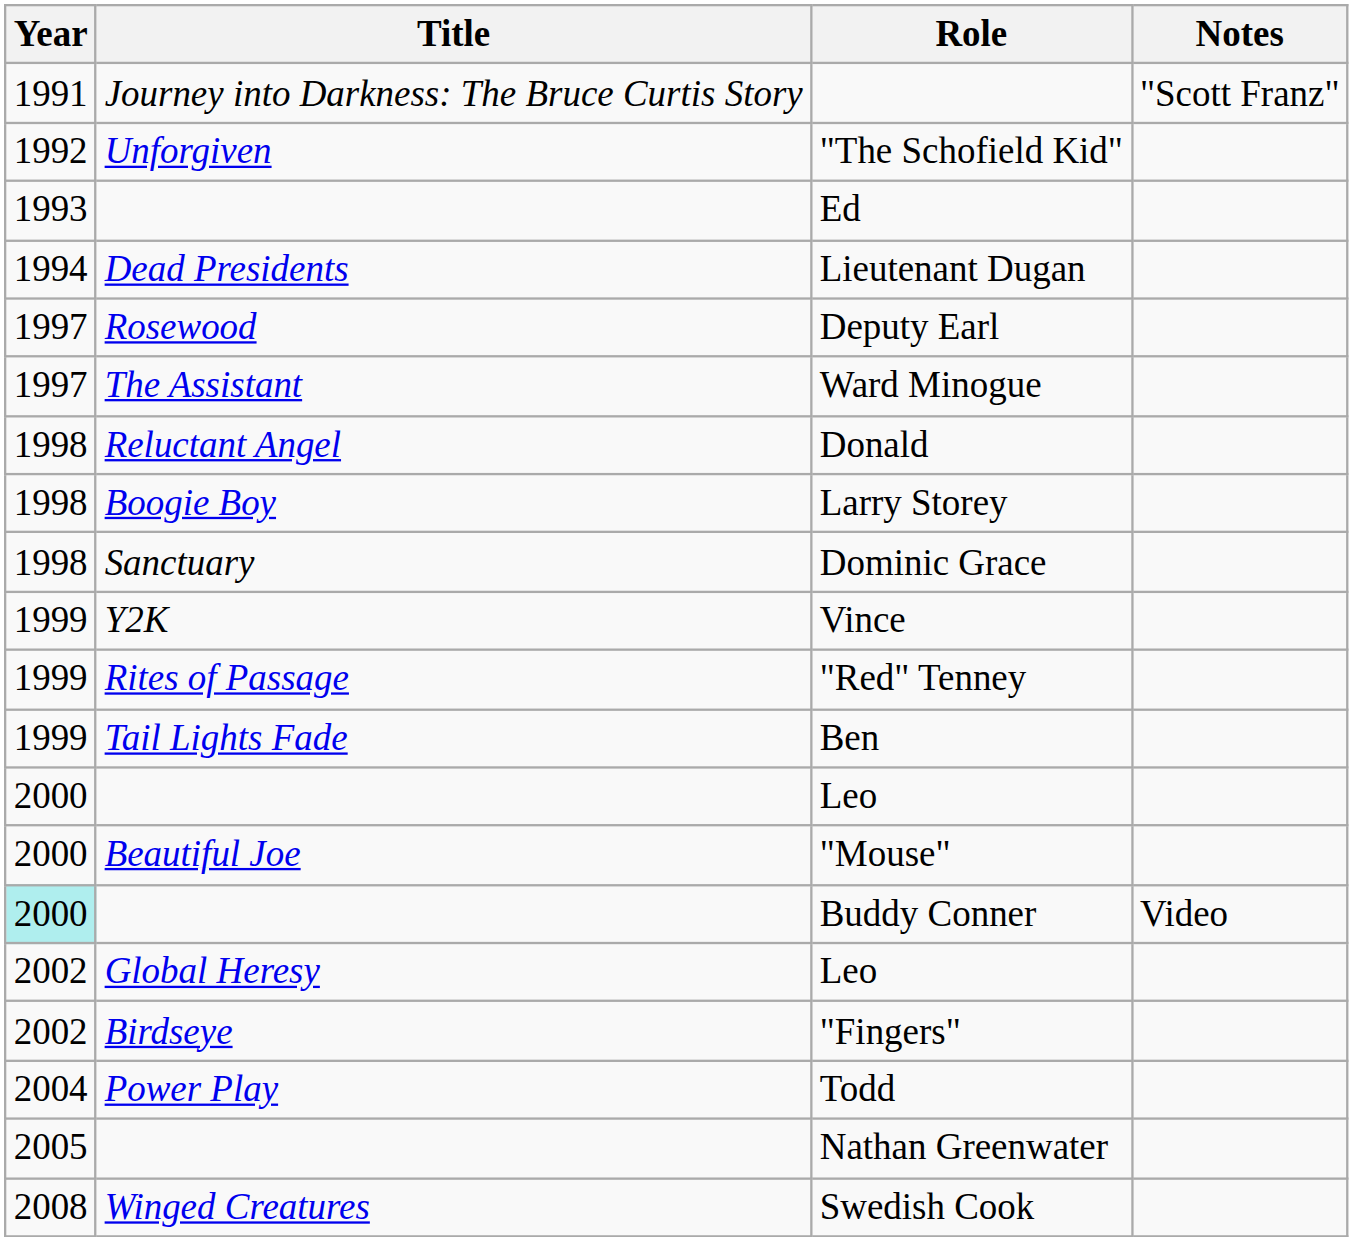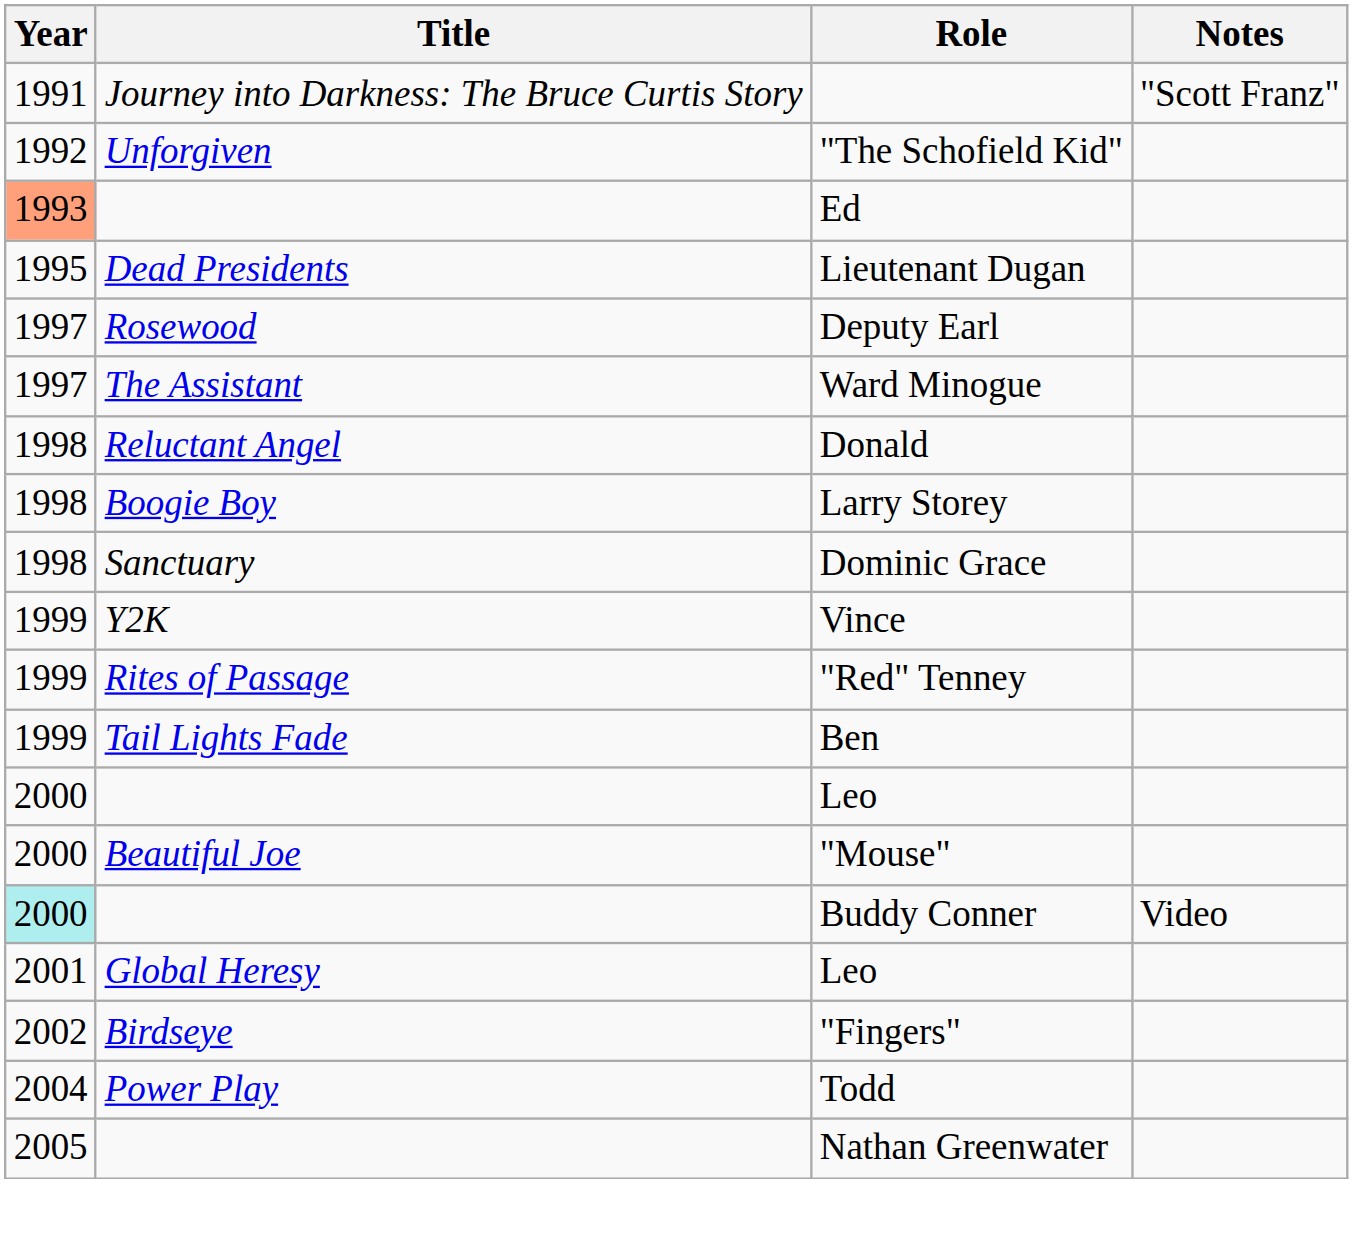 <table class="wikitable sortable">
 <tr>
 <th>Year</th>
 <th>Title</th>
 <th>Role</th>
 <th class="unsortable">Notes</th>
 </tr>
 <tr>
 <td>1991</td>
 <td><em>Journey into Darkness: The Bruce Curtis Story</em></td>
 <td></td>
 <td>"Scott Franz"</td>
 </tr>
 <tr>
 <td>1992</td>
 <td><em><a href='#'>Unforgiven</a></em></td>
 <td>"The Schofield Kid"</td>
 <td></td>
 </tr>
 <tr>
-<td>1993</td>
+<td style="background: lightsalmon;">1993</td>
 <td><em></em></td>
 <td>Ed</td>
 <td></td>
 </tr>
 <tr>
-<td>1994</td>
+<td>1995</td>
 <td><em><a href='#'>Dead Presidents</a></em></td>
 <td>Lieutenant Dugan</td>
 <td></td>
 </tr>
 <tr>
 <td>1997</td>
 <td><em><a href='#'>Rosewood</a></em></td>
 <td>Deputy Earl</td>
 <td></td>
 </tr>
 <tr>
 <td>1997</td>
 <td data-sort-value="Assistant, The"><em><a href='#'>The Assistant</a></em></td>
 <td>Ward Minogue</td>
 <td></td>
 </tr>
 <tr>
 <td>1998</td>
 <td><em><a href='#'>Reluctant Angel</a></em></td>
 <td>Donald</td>
 <td></td>
 </tr>
 <tr>
 <td>1998</td>
 <td><em><a href='#'>Boogie Boy</a></em></td>
 <td>Larry Storey</td>
 <td></td>
 </tr>
 <tr>
 <td>1998</td>
 <td><em>Sanctuary</em></td>
 <td>Dominic Grace</td>
 <td></td>
 </tr>
 <tr>
 <td>1999</td>
 <td><em>Y2K</em></td>
 <td>Vince</td>
 <td></td>
 </tr>
 <tr>
 <td>1999</td>
 <td><em><a href='#'>Rites of Passage</a></em></td>
 <td>"Red" Tenney</td>
 <td></td>
 </tr>
 <tr>
 <td>1999</td>
 <td><em><a href='#'>Tail Lights Fade</a></em></td>
 <td>Ben</td>
 <td></td>
 </tr>
 <tr>
 <td>2000</td>
 <td><em></em></td>
 <td>Leo</td>
 <td></td>
 </tr>
 <tr>
 <td>2000</td>
 <td><em><a href='#'>Beautiful Joe</a></em></td>
 <td>"Mouse"</td>
 <td></td>
 </tr>
 <tr>
 <td style="background: paleturquoise;">2000</td>
 <td><em></em></td>
 <td>Buddy Conner</td>
 <td>Video</td>
 </tr>
 <tr>
-<td>2002</td>
+<td>2001</td>
 <td><em><a href='#'>Global Heresy</a></em></td>
 <td>Leo</td>
 <td></td>
 </tr>
 <tr>
 <td>2002</td>
 <td><em><a href='#'>Birdseye</a></em></td>
 <td>"Fingers"</td>
 <td></td>
 </tr>
 <tr>
 <td>2004</td>
 <td><em><a href='#'>Power Play</a></em></td>
 <td>Todd</td>
 <td></td>
 </tr>
 <tr>
 <td>2005</td>
 <td><em></em></td>
 <td>Nathan Greenwater</td>
 <td></td>
 </tr>
-<tr>
-<td>2008</td>
-<td><em><a href='#'>Winged Creatures</a></em></td>
-<td>Swedish Cook</td>
-<td></td>
-</tr>
 </table>
